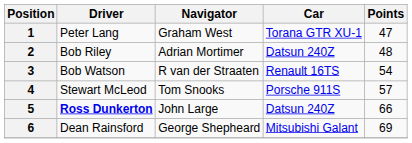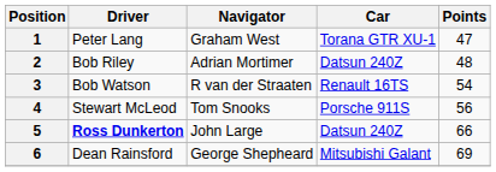 <table class="wikitable" border="1">
 <tr>
 <th>Position</th>
 <th>Driver</th>
 <th>Navigator</th>
 <th>Car</th>
 <th>Points</th>
 </tr>
 <tr>
 <th>1</th>
 <td>Peter Lang</td>
 <td>Graham West</td>
 <td><a href='#'>Torana GTR XU-1</a></td>
 <td align="center">47</td>
 </tr>
 <tr>
 <th>2</th>
 <td>Bob Riley</td>
 <td>Adrian Mortimer</td>
 <td><a href='#'>Datsun 240Z</a></td>
 <td align="center">48</td>
 </tr>
 <tr>
 <th>3</th>
 <td>Bob Watson</td>
 <td>R van der Straaten</td>
 <td><a href='#'>Renault 16TS</a></td>
 <td align="center">54</td>
 </tr>
 <tr>
 <th>4</th>
 <td>Stewart McLeod</td>
 <td>Tom Snooks</td>
 <td><a href='#'>Porsche 911S</a></td>
-<td align="center">57</td>
+<td align="center">56</td>
 </tr>
 <tr>
 <th>5</th>
 <td><strong><a href='#'>Ross Dunkerton</a></strong></td>
 <td>John Large</td>
 <td><a href='#'>Datsun 240Z</a></td>
 <td align="center">66</td>
 </tr>
 <tr>
 <th>6</th>
 <td>Dean Rainsford</td>
 <td>George Shepheard</td>
 <td><a href='#'>Mitsubishi Galant</a></td>
 <td align="center">69</td>
 </tr>
 <tr>
 </tr>
 </table>
